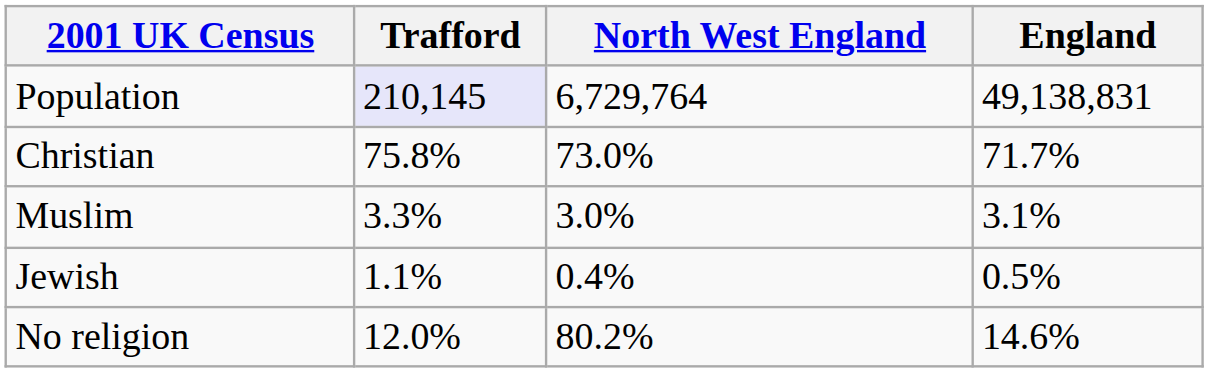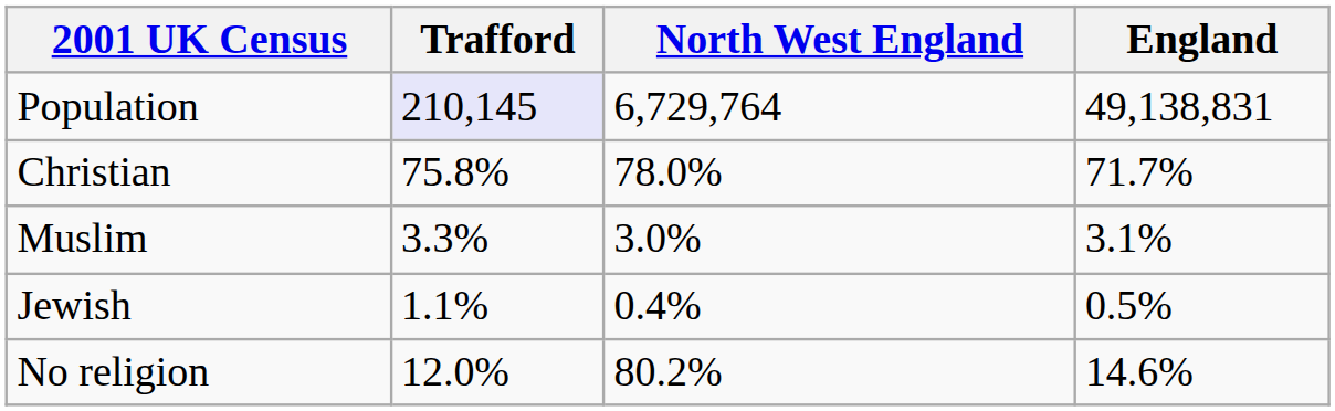 <table class="wikitable" style="float: right; margin-left: 1em; width: 40%; " cellspacing="5">
 <tr>
 <th><strong><a href='#'>2001 UK Census</a></strong></th>
 <th><strong>Trafford</strong></th>
 <th><strong><a href='#'>North West England</a></strong></th>
 <th><strong>England</strong></th>
 </tr>
 <tr>
 <td>Population</td>
 <td style="background: lavender;">210,145</td>
 <td>6,729,764</td>
 <td>49,138,831</td>
 </tr>
 <tr>
 <td>Christian</td>
 <td>75.8%</td>
-<td>73.0%</td>
+<td>78.0%</td>
 <td>71.7%</td>
 </tr>
 <tr>
 <td>Muslim</td>
 <td>3.3%</td>
 <td>3.0%</td>
 <td>3.1%</td>
 </tr>
 <tr>
 <td>Jewish</td>
 <td>1.1%</td>
 <td>0.4%</td>
 <td>0.5%</td>
 </tr>
 <tr>
 <td>No religion</td>
 <td>12.0%</td>
 <td>80.2%</td>
 <td>14.6%</td>
 </tr>
 </table>
